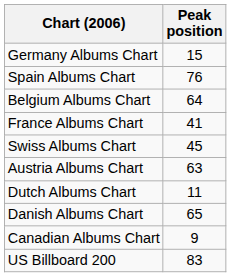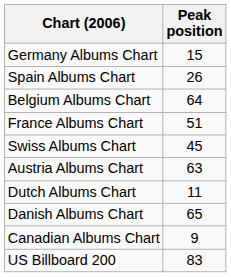 <table class="wikitable sortable">
 <tr>
 <th align="left">Chart (2006)</th>
 <th align="center">Peak<br>position</th>
 </tr>
 <tr>
 <td align="left">Germany Albums Chart</td>
 <td align="center">15</td>
 </tr>
 <tr>
 <td align="left">Spain Albums Chart</td>
-<td align="center">76</td>
+<td align="center">26</td>
 </tr>
 <tr>
 <td align="left">Belgium Albums Chart</td>
 <td align="center">64</td>
 </tr>
 <tr>
 <td align="left">France Albums Chart</td>
-<td align="center">41</td>
+<td align="center">51</td>
 </tr>
 <tr>
 <td align="left">Swiss Albums Chart</td>
 <td align="center">45</td>
 </tr>
 <tr>
 <td align="left">Austria Albums Chart</td>
 <td align="center">63</td>
 </tr>
 <tr>
 <td align="left">Dutch Albums Chart</td>
 <td align="center">11</td>
 </tr>
 <tr>
 <td align="left">Danish Albums Chart</td>
 <td align="center">65</td>
 </tr>
 <tr>
 <td align="left">Canadian Albums Chart</td>
 <td align="center">9</td>
 </tr>
 <tr>
 <td align="left">US Billboard 200</td>
 <td align="center">83</td>
 </tr>
 </table>
